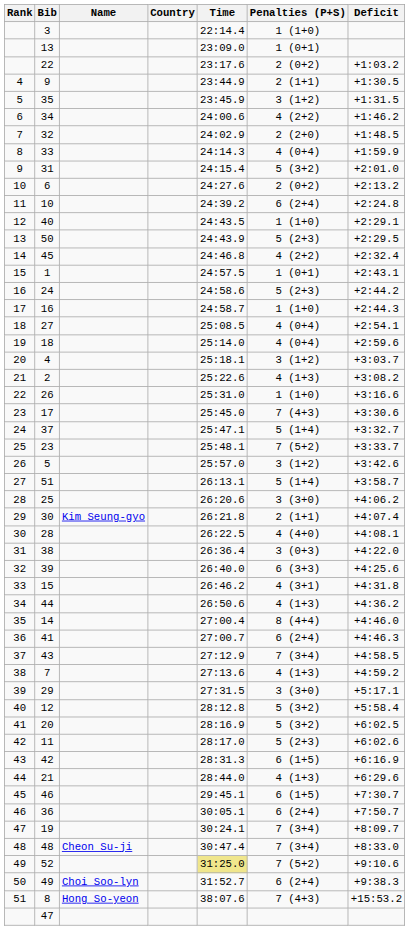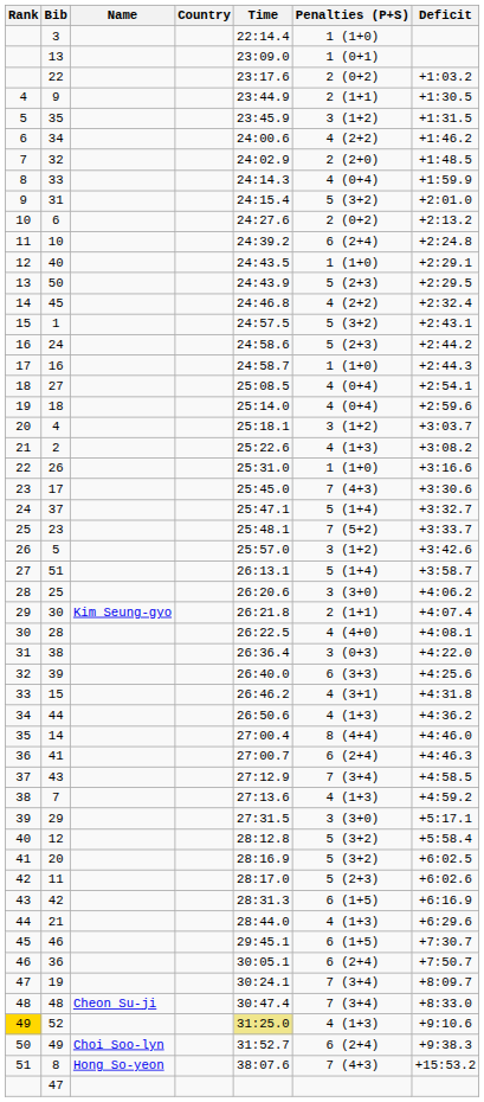 <table class="wikitable sortable" style="text-align:center">
 <tr>
 <th>Rank</th>
 <th>Bib</th>
 <th>Name</th>
 <th>Country</th>
 <th>Time</th>
 <th>Penalties (P+S)</th>
 <th>Deficit</th>
 </tr>
 <tr>
 <td></td>
 <td>3</td>
 <td align=left></td>
 <td align=left></td>
 <td>22:14.4</td>
 <td>1 (1+0)</td>
 <td></td>
 </tr>
 <tr>
 <td></td>
 <td>13</td>
 <td align=left></td>
 <td align=left></td>
 <td>23:09.0</td>
 <td>1 (0+1)</td>
 <td></td>
 </tr>
 <tr>
 <td></td>
 <td>22</td>
 <td align=left></td>
 <td align=left></td>
 <td>23:17.6</td>
 <td>2 (0+2)</td>
 <td>+1:03.2</td>
 </tr>
 <tr>
 <td>4</td>
 <td>9</td>
 <td align=left></td>
 <td align=left></td>
 <td>23:44.9</td>
 <td>2 (1+1)</td>
 <td>+1:30.5</td>
 </tr>
 <tr>
 <td>5</td>
 <td>35</td>
 <td align=left></td>
 <td align=left></td>
 <td>23:45.9</td>
 <td>3 (1+2)</td>
 <td>+1:31.5</td>
 </tr>
 <tr>
 <td>6</td>
 <td>34</td>
 <td align=left></td>
 <td align=left></td>
 <td>24:00.6</td>
 <td>4 (2+2)</td>
 <td>+1:46.2</td>
 </tr>
 <tr>
 <td>7</td>
 <td>32</td>
 <td align=left></td>
 <td align=left></td>
 <td>24:02.9</td>
 <td>2 (2+0)</td>
 <td>+1:48.5</td>
 </tr>
 <tr>
 <td>8</td>
 <td>33</td>
 <td align=left></td>
 <td align=left></td>
 <td>24:14.3</td>
 <td>4 (0+4)</td>
 <td>+1:59.9</td>
 </tr>
 <tr>
 <td>9</td>
 <td>31</td>
 <td align=left></td>
 <td align=left></td>
 <td>24:15.4</td>
 <td>5 (3+2)</td>
 <td>+2:01.0</td>
 </tr>
 <tr>
 <td>10</td>
 <td>6</td>
 <td align=left></td>
 <td align=left></td>
 <td>24:27.6</td>
 <td>2 (0+2)</td>
 <td>+2:13.2</td>
 </tr>
 <tr>
 <td>11</td>
 <td>10</td>
 <td align=left></td>
 <td align=left></td>
 <td>24:39.2</td>
 <td>6 (2+4)</td>
 <td>+2:24.8</td>
 </tr>
 <tr>
 <td>12</td>
 <td>40</td>
 <td align=left></td>
 <td align=left></td>
 <td>24:43.5</td>
 <td>1 (1+0)</td>
 <td>+2:29.1</td>
 </tr>
 <tr>
 <td>13</td>
 <td>50</td>
 <td align=left></td>
 <td align=left></td>
 <td>24:43.9</td>
 <td>5 (2+3)</td>
 <td>+2:29.5</td>
 </tr>
 <tr>
 <td>14</td>
 <td>45</td>
 <td align=left></td>
 <td align=left></td>
 <td>24:46.8</td>
 <td>4 (2+2)</td>
 <td>+2:32.4</td>
 </tr>
 <tr>
 <td>15</td>
 <td>1</td>
 <td align=left></td>
 <td align=left></td>
 <td>24:57.5</td>
-<td>1 (0+1)</td>
+<td>5 (3+2)</td>
 <td>+2:43.1</td>
 </tr>
 <tr>
 <td>16</td>
 <td>24</td>
 <td align=left></td>
 <td align=left></td>
 <td>24:58.6</td>
 <td>5 (2+3)</td>
 <td>+2:44.2</td>
 </tr>
 <tr>
 <td>17</td>
 <td>16</td>
 <td align=left></td>
 <td align=left></td>
 <td>24:58.7</td>
 <td>1 (1+0)</td>
 <td>+2:44.3</td>
 </tr>
 <tr>
 <td>18</td>
 <td>27</td>
 <td align=left></td>
 <td align=left></td>
 <td>25:08.5</td>
 <td>4 (0+4)</td>
 <td>+2:54.1</td>
 </tr>
 <tr>
 <td>19</td>
 <td>18</td>
 <td align=left></td>
 <td align=left></td>
 <td>25:14.0</td>
 <td>4 (0+4)</td>
 <td>+2:59.6</td>
 </tr>
 <tr>
 <td>20</td>
 <td>4</td>
 <td align=left></td>
 <td align=left></td>
 <td>25:18.1</td>
 <td>3 (1+2)</td>
 <td>+3:03.7</td>
 </tr>
 <tr>
 <td>21</td>
 <td>2</td>
 <td align=left></td>
 <td align=left></td>
 <td>25:22.6</td>
 <td>4 (1+3)</td>
 <td>+3:08.2</td>
 </tr>
 <tr>
 <td>22</td>
 <td>26</td>
 <td align=left></td>
 <td align=left></td>
 <td>25:31.0</td>
 <td>1 (1+0)</td>
 <td>+3:16.6</td>
 </tr>
 <tr>
 <td>23</td>
 <td>17</td>
 <td align=left></td>
 <td align=left></td>
 <td>25:45.0</td>
 <td>7 (4+3)</td>
 <td>+3:30.6</td>
 </tr>
 <tr>
 <td>24</td>
 <td>37</td>
 <td align=left></td>
 <td align=left></td>
 <td>25:47.1</td>
 <td>5 (1+4)</td>
 <td>+3:32.7</td>
 </tr>
 <tr>
 <td>25</td>
 <td>23</td>
 <td align=left></td>
 <td align=left></td>
 <td>25:48.1</td>
 <td>7 (5+2)</td>
 <td>+3:33.7</td>
 </tr>
 <tr>
 <td>26</td>
 <td>5</td>
 <td align=left></td>
 <td align=left></td>
 <td>25:57.0</td>
 <td>3 (1+2)</td>
 <td>+3:42.6</td>
 </tr>
 <tr>
 <td>27</td>
 <td>51</td>
 <td align=left></td>
 <td align=left></td>
 <td>26:13.1</td>
 <td>5 (1+4)</td>
 <td>+3:58.7</td>
 </tr>
 <tr>
 <td>28</td>
 <td>25</td>
 <td align=left></td>
 <td align=left></td>
 <td>26:20.6</td>
 <td>3 (3+0)</td>
 <td>+4:06.2</td>
 </tr>
 <tr>
 <td>29</td>
 <td>30</td>
 <td align=left><a href='#'>Kim Seung-gyo</a></td>
 <td align=left></td>
 <td>26:21.8</td>
 <td>2 (1+1)</td>
 <td>+4:07.4</td>
 </tr>
 <tr>
 <td>30</td>
 <td>28</td>
 <td align=left></td>
 <td align=left></td>
 <td>26:22.5</td>
 <td>4 (4+0)</td>
 <td>+4:08.1</td>
 </tr>
 <tr>
 <td>31</td>
 <td>38</td>
 <td align=left></td>
 <td align=left></td>
 <td>26:36.4</td>
 <td>3 (0+3)</td>
 <td>+4:22.0</td>
 </tr>
 <tr>
 <td>32</td>
 <td>39</td>
 <td align=left></td>
 <td align=left></td>
 <td>26:40.0</td>
 <td>6 (3+3)</td>
 <td>+4:25.6</td>
 </tr>
 <tr>
 <td>33</td>
 <td>15</td>
 <td align=left></td>
 <td align=left></td>
 <td>26:46.2</td>
 <td>4 (3+1)</td>
 <td>+4:31.8</td>
 </tr>
 <tr>
 <td>34</td>
 <td>44</td>
 <td align=left></td>
 <td align=left></td>
 <td>26:50.6</td>
 <td>4 (1+3)</td>
 <td>+4:36.2</td>
 </tr>
 <tr>
 <td>35</td>
 <td>14</td>
 <td align=left></td>
 <td align=left></td>
 <td>27:00.4</td>
 <td>8 (4+4)</td>
 <td>+4:46.0</td>
 </tr>
 <tr>
 <td>36</td>
 <td>41</td>
 <td align=left></td>
 <td align=left></td>
 <td>27:00.7</td>
 <td>6 (2+4)</td>
 <td>+4:46.3</td>
 </tr>
 <tr>
 <td>37</td>
 <td>43</td>
 <td align=left></td>
 <td align=left></td>
 <td>27:12.9</td>
 <td>7 (3+4)</td>
 <td>+4:58.5</td>
 </tr>
 <tr>
 <td>38</td>
 <td>7</td>
 <td align=left></td>
 <td align=left></td>
 <td>27:13.6</td>
 <td>4 (1+3)</td>
 <td>+4:59.2</td>
 </tr>
 <tr>
 <td>39</td>
 <td>29</td>
 <td align=left></td>
 <td align=left></td>
 <td>27:31.5</td>
 <td>3 (3+0)</td>
 <td>+5:17.1</td>
 </tr>
 <tr>
 <td>40</td>
 <td>12</td>
 <td align=left></td>
 <td align=left></td>
 <td>28:12.8</td>
 <td>5 (3+2)</td>
 <td>+5:58.4</td>
 </tr>
 <tr>
 <td>41</td>
 <td>20</td>
 <td align=left></td>
 <td align=left></td>
 <td>28:16.9</td>
 <td>5 (3+2)</td>
 <td>+6:02.5</td>
 </tr>
 <tr>
 <td>42</td>
 <td>11</td>
 <td align=left></td>
 <td align=left></td>
 <td>28:17.0</td>
 <td>5 (2+3)</td>
 <td>+6:02.6</td>
 </tr>
 <tr>
 <td>43</td>
 <td>42</td>
 <td align=left></td>
 <td align=left></td>
 <td>28:31.3</td>
 <td>6 (1+5)</td>
 <td>+6:16.9</td>
 </tr>
 <tr>
 <td>44</td>
 <td>21</td>
 <td align=left></td>
 <td align=left></td>
 <td>28:44.0</td>
 <td>4 (1+3)</td>
 <td>+6:29.6</td>
 </tr>
 <tr>
 <td>45</td>
 <td>46</td>
 <td align=left></td>
 <td align=left></td>
 <td>29:45.1</td>
 <td>6 (1+5)</td>
 <td>+7:30.7</td>
 </tr>
 <tr>
 <td>46</td>
 <td>36</td>
 <td align=left></td>
 <td align=left></td>
 <td>30:05.1</td>
 <td>6 (2+4)</td>
 <td>+7:50.7</td>
 </tr>
 <tr>
 <td>47</td>
 <td>19</td>
 <td align=left></td>
 <td align=left></td>
 <td>30:24.1</td>
 <td>7 (3+4)</td>
 <td>+8:09.7</td>
 </tr>
 <tr>
 <td>48</td>
 <td>48</td>
 <td align=left><a href='#'>Cheon Su-ji</a></td>
 <td align=left></td>
 <td>30:47.4</td>
 <td>7 (3+4)</td>
 <td>+8:33.0</td>
 </tr>
 <tr>
-<td>49</td>
+<td style="background: gold;">49</td>
 <td>52</td>
 <td align=left></td>
 <td align=left></td>
 <td style="background: khaki;">31:25.0</td>
-<td>7 (5+2)</td>
+<td>4 (1+3)</td>
 <td>+9:10.6</td>
 </tr>
 <tr>
 <td>50</td>
 <td>49</td>
 <td align=left><a href='#'>Choi Soo-lyn</a></td>
 <td align=left></td>
 <td>31:52.7</td>
 <td>6 (2+4)</td>
 <td>+9:38.3</td>
 </tr>
 <tr>
 <td>51</td>
 <td>8</td>
 <td align=left><a href='#'>Hong So-yeon</a></td>
 <td align=left></td>
 <td>38:07.6</td>
 <td>7 (4+3)</td>
 <td>+15:53.2</td>
 </tr>
 <tr>
 <td></td>
 <td>47</td>
 <td align=left></td>
 <td align=left></td>
 <td></td>
 <td></td>
 <td></td>
 </tr>
 </table>
